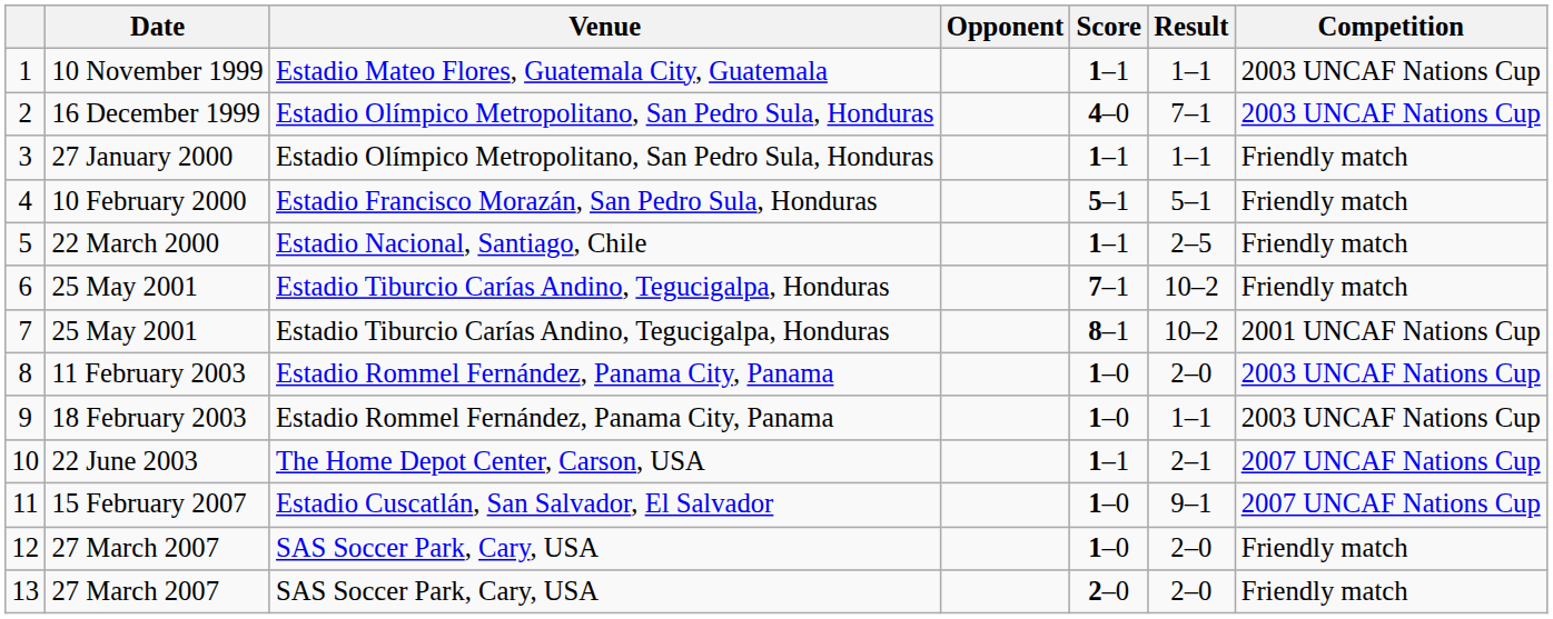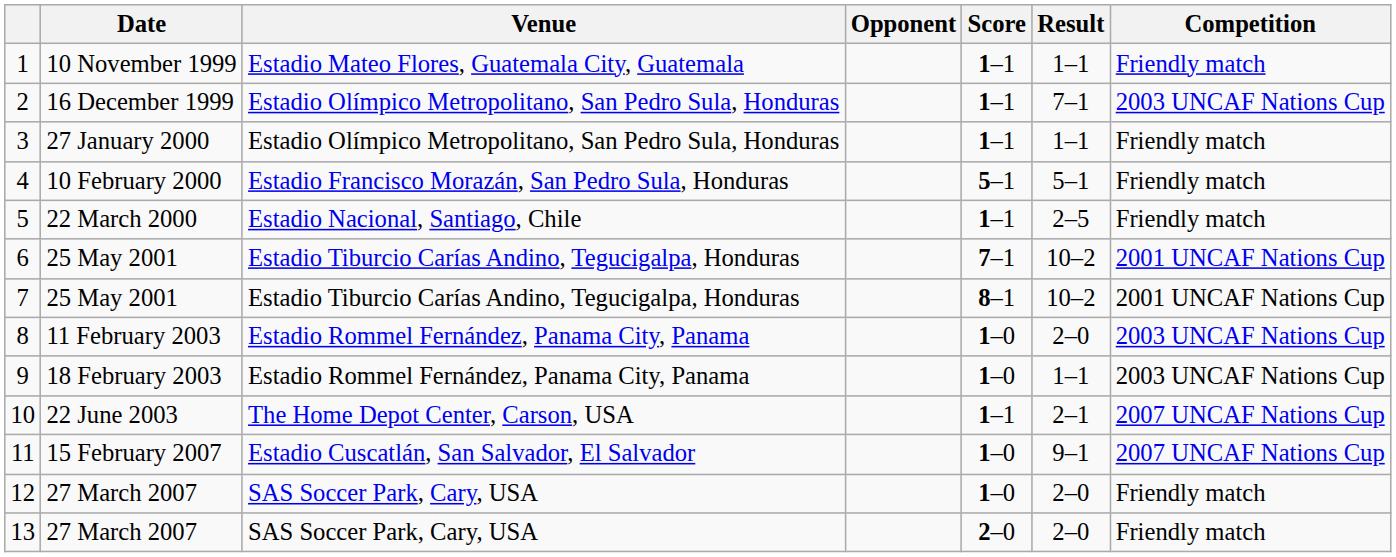 <table class="wikitable">
 <tr>
 <th></th>
 <th>Date</th>
 <th>Venue</th>
 <th>Opponent</th>
 <th>Score</th>
 <th>Result</th>
 <th>Competition</th>
 </tr>
 <tr>
 <td align="center">1</td>
 <td>10 November 1999</td>
 <td><a href='#'>Estadio Mateo Flores</a>, <a href='#'>Guatemala City</a>, <a href='#'>Guatemala</a></td>
 <td></td>
 <td align="center"><strong>1</strong>–1</td>
 <td align="center">1–1</td>
-<td>2003 UNCAF Nations Cup</td>
+<td><a href='#'>Friendly match</a></td>
 </tr>
 <tr>
 <td align="center">2</td>
 <td>16 December 1999</td>
 <td><a href='#'>Estadio Olímpico Metropolitano</a>, <a href='#'>San Pedro Sula</a>, <a href='#'>Honduras</a></td>
 <td></td>
-<td align="center"><strong>4</strong>–0</td>
+<td align="center"><strong>1</strong>–1</td>
 <td align="center">7–1</td>
 <td><a href='#'>2003 UNCAF Nations Cup</a></td>
 </tr>
 <tr>
 <td align="center">3</td>
 <td>27 January 2000</td>
 <td>Estadio Olímpico Metropolitano, San Pedro Sula, Honduras</td>
 <td></td>
 <td align="center"><strong>1</strong>–1</td>
 <td align="center">1–1</td>
 <td>Friendly match</td>
 </tr>
 <tr>
 <td align="center">4</td>
 <td>10 February 2000</td>
 <td><a href='#'>Estadio Francisco Morazán</a>, <a href='#'>San Pedro Sula</a>, Honduras</td>
 <td></td>
 <td align="center"><strong>5</strong>–1</td>
 <td align="center">5–1</td>
 <td>Friendly match</td>
 </tr>
 <tr>
 <td align="center">5</td>
 <td>22 March 2000</td>
 <td><a href='#'>Estadio Nacional</a>, <a href='#'>Santiago</a>, Chile</td>
 <td></td>
 <td align="center"><strong>1</strong>–1</td>
 <td align="center">2–5</td>
 <td>Friendly match</td>
 </tr>
 <tr>
 <td align="center">6</td>
 <td>25 May 2001</td>
 <td><a href='#'>Estadio Tiburcio Carías Andino</a>, <a href='#'>Tegucigalpa</a>, Honduras</td>
 <td></td>
 <td align="center"><strong>7</strong>–1</td>
 <td align="center">10–2</td>
-<td>Friendly match</td>
+<td><a href='#'>2001 UNCAF Nations Cup</a></td>
 </tr>
 <tr>
 <td align="center">7</td>
 <td>25 May 2001</td>
 <td>Estadio Tiburcio Carías Andino, Tegucigalpa, Honduras</td>
 <td></td>
 <td align="center"><strong>8</strong>–1</td>
 <td align="center">10–2</td>
 <td>2001 UNCAF Nations Cup</td>
 </tr>
 <tr>
 <td align="center">8</td>
 <td>11 February 2003</td>
 <td><a href='#'>Estadio Rommel Fernández</a>, <a href='#'>Panama City</a>, <a href='#'>Panama</a></td>
 <td></td>
 <td align="center"><strong>1</strong>–0</td>
 <td align="center">2–0</td>
 <td><a href='#'>2003 UNCAF Nations Cup</a></td>
 </tr>
 <tr>
 <td align="center">9</td>
 <td>18 February 2003</td>
 <td>Estadio Rommel Fernández, Panama City, Panama</td>
 <td></td>
 <td align="center"><strong>1</strong>–0</td>
 <td align="center">1–1</td>
 <td>2003 UNCAF Nations Cup</td>
 </tr>
 <tr>
 <td align="center">10</td>
 <td>22 June 2003</td>
 <td><a href='#'>The Home Depot Center</a>, <a href='#'>Carson</a>, USA</td>
 <td></td>
 <td align="center"><strong>1</strong>–1</td>
 <td align="center">2–1</td>
 <td><a href='#'>2007 UNCAF Nations Cup</a></td>
 </tr>
 <tr>
 <td align="center">11</td>
 <td>15 February 2007</td>
 <td><a href='#'>Estadio Cuscatlán</a>, <a href='#'>San Salvador</a>, <a href='#'>El Salvador</a></td>
 <td></td>
 <td align="center"><strong>1</strong>–0</td>
 <td align="center">9–1</td>
 <td><a href='#'>2007 UNCAF Nations Cup</a></td>
 </tr>
 <tr>
 <td align="center">12</td>
 <td>27 March 2007</td>
 <td><a href='#'>SAS Soccer Park</a>, <a href='#'>Cary</a>, USA</td>
 <td></td>
 <td align="center"><strong>1</strong>–0</td>
 <td align="center">2–0</td>
 <td>Friendly match</td>
 </tr>
 <tr>
 <td align="center">13</td>
 <td>27 March 2007</td>
 <td>SAS Soccer Park, Cary, USA</td>
 <td></td>
 <td align="center"><strong>2</strong>–0</td>
 <td align="center">2–0</td>
 <td>Friendly match</td>
 </tr>
 </table>
